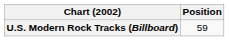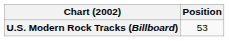 <table class="wikitable plainrowheaders">
 <tr>
 <th scope="col">Chart (2002)</th>
 <th scope="col">Position</th>
 </tr>
 <tr>
 <th scope="row">U.S. Modern Rock Tracks (<em>Billboard</em>)</th>
-<td align="center">59</td>
+<td align="center">53</td>
 </tr>
 </table>
